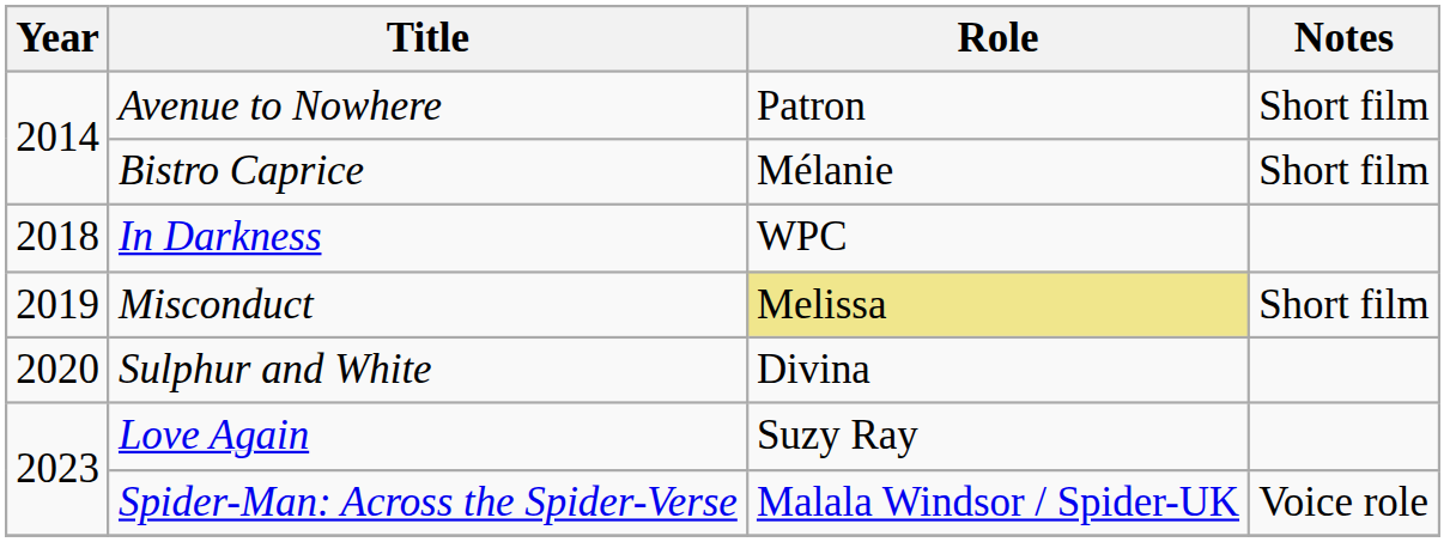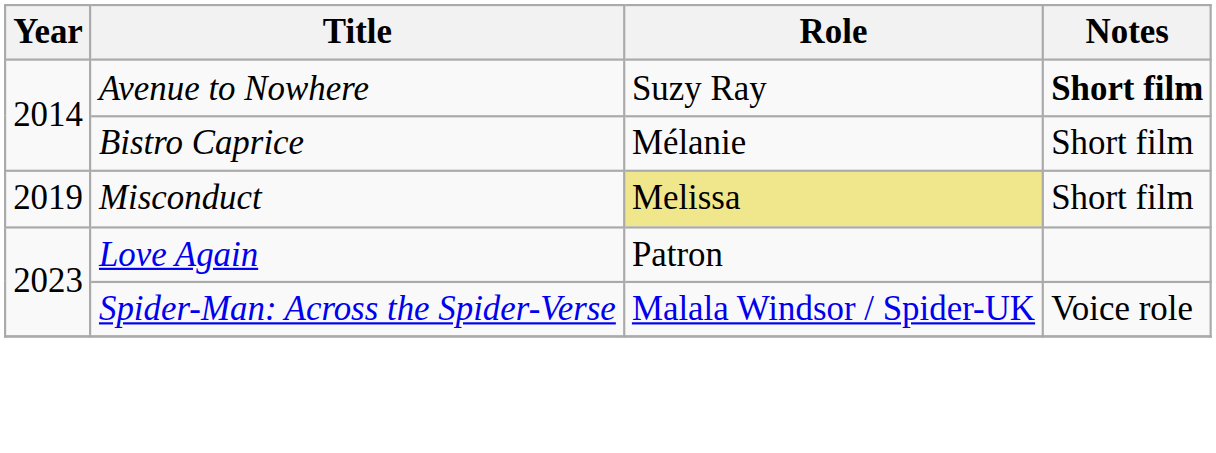 <table class="wikitable sortable">
 <tr>
 <th>Year</th>
 <th>Title</th>
 <th>Role</th>
 <th class="unsortable">Notes</th>
 </tr>
 <tr>
 <td rowspan="2">2014</td>
 <td><em>Avenue to Nowhere</em></td>
-<td>Patron</td>
-<td>Short film</td>
+<td>Suzy Ray</td>
+<td><strong>Short film</strong></td>
 </tr>
 <tr>
 <td><em>Bistro Caprice</em></td>
 <td>Mélanie</td>
 <td>Short film</td>
-</tr>
-<tr>
-<td>2018</td>
-<td><em><a href='#'>In Darkness</a></em></td>
-<td>WPC</td>
-<td></td>
 </tr>
 <tr>
 <td>2019</td>
 <td><em>Misconduct</em></td>
 <td style="background: khaki;">Melissa</td>
 <td>Short film</td>
 </tr>
 <tr>
-<td>2020</td>
-<td><em>Sulphur and White</em></td>
-<td>Divina</td>
-<td></td>
-</tr>
-<tr>
 <td rowspan="2">2023</td>
 <td><em><a href='#'>Love Again</a></em></td>
-<td>Suzy Ray</td>
+<td>Patron</td>
 <td></td>
 </tr>
 <tr>
 <td><em><a href='#'>Spider-Man: Across the Spider-Verse</a></em></td>
 <td><a href='#'>Malala Windsor / Spider-UK</a></td>
 <td>Voice role</td>
 </tr>
 <tr>
 </tr>
 </table>
